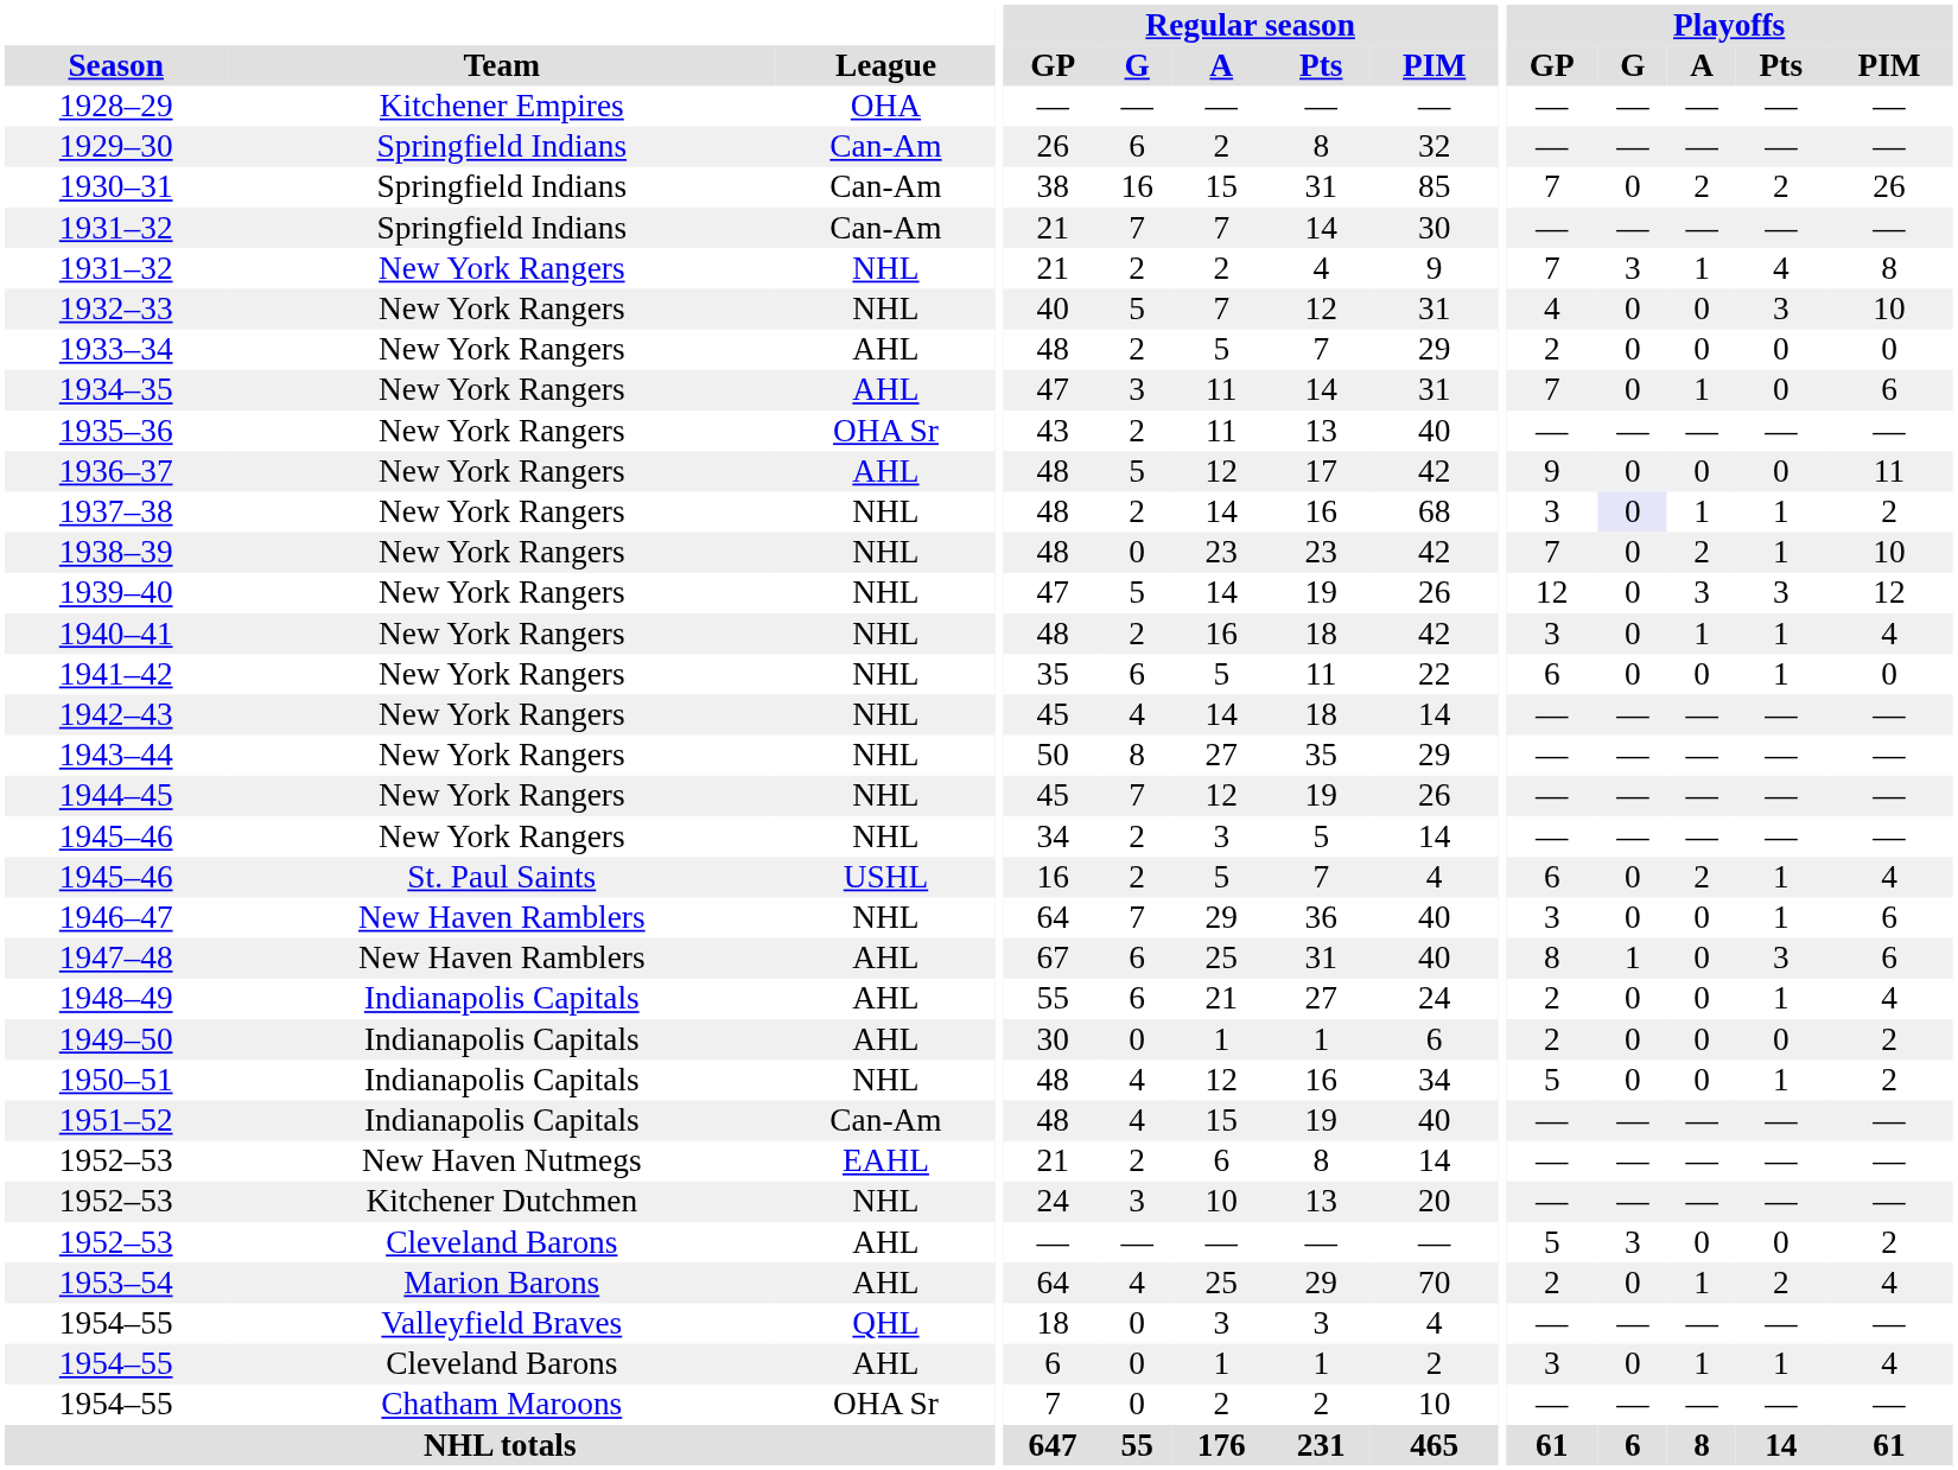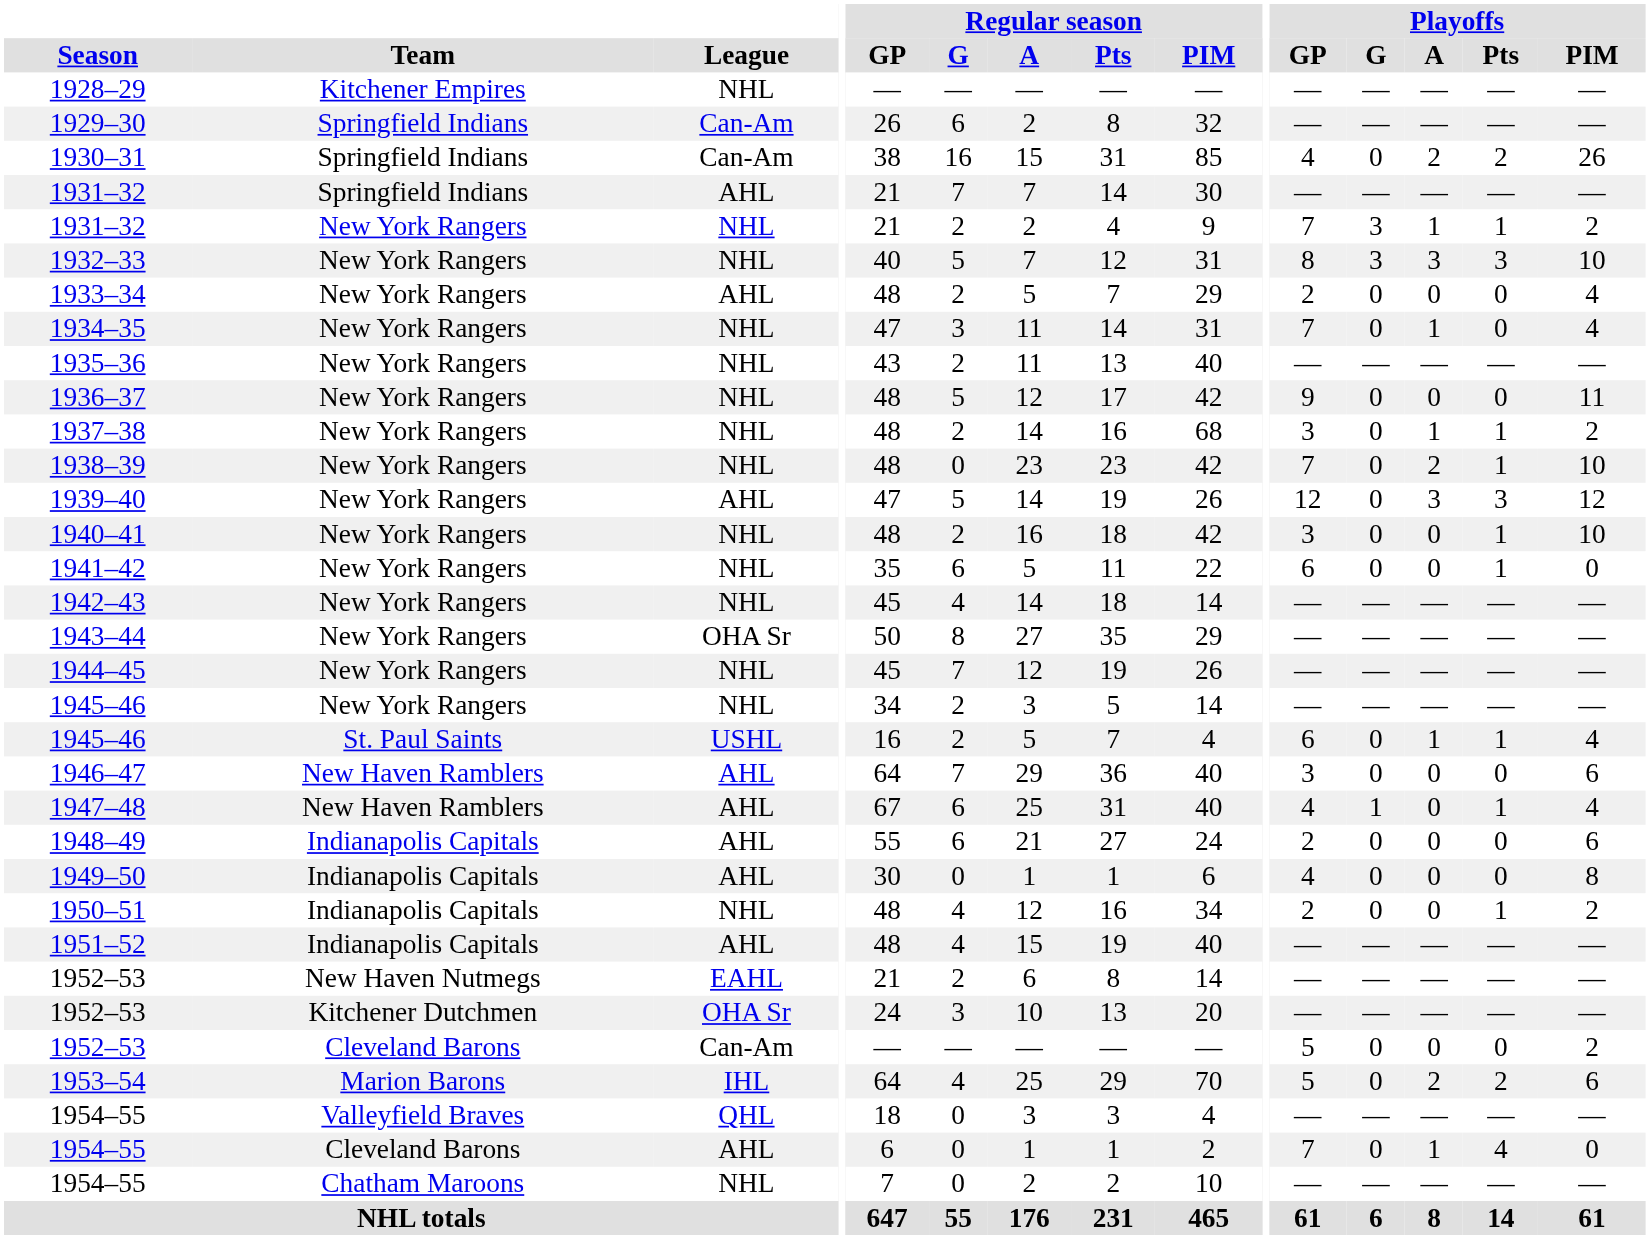 <table border="0" cellpadding="1" cellspacing="0" style="text-align:center; width:60em">
 <tr bgcolor="#e0e0e0">
 <th colspan="3" bgcolor="#ffffff"></th>
 <th rowspan="100" bgcolor="#ffffff"></th>
 <th colspan="5"><a href='#'>Regular season</a></th>
 <th rowspan="100" bgcolor="#ffffff"></th>
 <th colspan="5"><a href='#'>Playoffs</a></th>
 </tr>
 <tr bgcolor="#e0e0e0">
 <th><a href='#'>Season</a></th>
 <th>Team</th>
 <th>League</th>
 <th>GP</th>
 <th><a href='#'>G</a></th>
 <th><a href='#'>A</a></th>
 <th><a href='#'>Pts</a></th>
 <th><a href='#'>PIM</a></th>
 <th>GP</th>
 <th>G</th>
 <th>A</th>
 <th>Pts</th>
 <th>PIM</th>
 </tr>
 <tr>
 <td><a href='#'>1928–29</a></td>
 <td><a href='#'>Kitchener Empires</a></td>
-<td><a href='#'>OHA</a></td>
+<td>NHL</td>
 <td>—</td>
 <td>—</td>
 <td>—</td>
 <td>—</td>
 <td>—</td>
 <td>—</td>
 <td>—</td>
 <td>—</td>
 <td>—</td>
 <td>—</td>
 </tr>
 <tr bgcolor="#f0f0f0">
 <td><a href='#'>1929–30</a></td>
 <td><a href='#'>Springfield Indians</a></td>
 <td><a href='#'>Can-Am</a></td>
 <td>26</td>
 <td>6</td>
 <td>2</td>
 <td>8</td>
 <td>32</td>
 <td>—</td>
 <td>—</td>
 <td>—</td>
 <td>—</td>
 <td>—</td>
 </tr>
 <tr>
 <td><a href='#'>1930–31</a></td>
 <td>Springfield Indians</td>
 <td>Can-Am</td>
 <td>38</td>
 <td>16</td>
 <td>15</td>
 <td>31</td>
 <td>85</td>
-<td>7</td>
+<td>4</td>
 <td>0</td>
 <td>2</td>
 <td>2</td>
 <td>26</td>
 </tr>
 <tr bgcolor="#f0f0f0">
 <td><a href='#'>1931–32</a></td>
 <td>Springfield Indians</td>
-<td>Can-Am</td>
+<td>AHL</td>
 <td>21</td>
 <td>7</td>
 <td>7</td>
 <td>14</td>
 <td>30</td>
 <td>—</td>
 <td>—</td>
 <td>—</td>
 <td>—</td>
 <td>—</td>
 </tr>
 <tr>
 <td><a href='#'>1931–32</a></td>
 <td><a href='#'>New York Rangers</a></td>
 <td><a href='#'>NHL</a></td>
 <td>21</td>
 <td>2</td>
 <td>2</td>
 <td>4</td>
 <td>9</td>
 <td>7</td>
 <td>3</td>
 <td>1</td>
-<td>4</td>
-<td>8</td>
+<td>1</td>
+<td>2</td>
 </tr>
 <tr bgcolor="#f0f0f0">
 <td><a href='#'>1932–33</a></td>
 <td>New York Rangers</td>
 <td>NHL</td>
 <td>40</td>
 <td>5</td>
 <td>7</td>
 <td>12</td>
 <td>31</td>
-<td>4</td>
-<td>0</td>
-<td>0</td>
+<td>8</td>
+<td>3</td>
+<td>3</td>
 <td>3</td>
 <td>10</td>
 </tr>
 <tr>
 <td><a href='#'>1933–34</a></td>
 <td>New York Rangers</td>
 <td>AHL</td>
 <td>48</td>
 <td>2</td>
 <td>5</td>
 <td>7</td>
 <td>29</td>
 <td>2</td>
 <td>0</td>
 <td>0</td>
 <td>0</td>
-<td>0</td>
+<td>4</td>
 </tr>
 <tr bgcolor="#f0f0f0">
 <td><a href='#'>1934–35</a></td>
 <td>New York Rangers</td>
-<td><a href='#'>AHL</a></td>
+<td>NHL</td>
 <td>47</td>
 <td>3</td>
 <td>11</td>
 <td>14</td>
 <td>31</td>
 <td>7</td>
 <td>0</td>
 <td>1</td>
 <td>0</td>
-<td>6</td>
+<td>4</td>
 </tr>
 <tr>
 <td><a href='#'>1935–36</a></td>
 <td>New York Rangers</td>
-<td><a href='#'>OHA Sr</a></td>
+<td>NHL</td>
 <td>43</td>
 <td>2</td>
 <td>11</td>
 <td>13</td>
 <td>40</td>
 <td>—</td>
 <td>—</td>
 <td>—</td>
 <td>—</td>
 <td>—</td>
 </tr>
 <tr bgcolor="#f0f0f0">
 <td><a href='#'>1936–37</a></td>
 <td>New York Rangers</td>
-<td><a href='#'>AHL</a></td>
+<td>NHL</td>
 <td>48</td>
 <td>5</td>
 <td>12</td>
 <td>17</td>
 <td>42</td>
 <td>9</td>
 <td>0</td>
 <td>0</td>
 <td>0</td>
 <td>11</td>
 </tr>
 <tr>
 <td><a href='#'>1937–38</a></td>
 <td>New York Rangers</td>
 <td>NHL</td>
 <td>48</td>
 <td>2</td>
 <td>14</td>
 <td>16</td>
 <td>68</td>
 <td>3</td>
-<td style="background: lavender;">0</td>
+<td>0</td>
 <td>1</td>
 <td>1</td>
 <td>2</td>
 </tr>
 <tr bgcolor="#f0f0f0">
 <td><a href='#'>1938–39</a></td>
 <td>New York Rangers</td>
 <td>NHL</td>
 <td>48</td>
 <td>0</td>
 <td>23</td>
 <td>23</td>
 <td>42</td>
 <td>7</td>
 <td>0</td>
 <td>2</td>
 <td>1</td>
 <td>10</td>
 </tr>
 <tr>
 <td><a href='#'>1939–40</a></td>
 <td>New York Rangers</td>
-<td>NHL</td>
+<td>AHL</td>
 <td>47</td>
 <td>5</td>
 <td>14</td>
 <td>19</td>
 <td>26</td>
 <td>12</td>
 <td>0</td>
 <td>3</td>
 <td>3</td>
 <td>12</td>
 </tr>
 <tr bgcolor="#f0f0f0">
 <td><a href='#'>1940–41</a></td>
 <td>New York Rangers</td>
 <td>NHL</td>
 <td>48</td>
 <td>2</td>
 <td>16</td>
 <td>18</td>
 <td>42</td>
 <td>3</td>
 <td>0</td>
+<td>0</td>
 <td>1</td>
-<td>1</td>
-<td>4</td>
+<td>10</td>
 </tr>
 <tr>
 <td><a href='#'>1941–42</a></td>
 <td>New York Rangers</td>
 <td>NHL</td>
 <td>35</td>
 <td>6</td>
 <td>5</td>
 <td>11</td>
 <td>22</td>
 <td>6</td>
 <td>0</td>
 <td>0</td>
 <td>1</td>
 <td>0</td>
 </tr>
 <tr bgcolor="#f0f0f0">
 <td><a href='#'>1942–43</a></td>
 <td>New York Rangers</td>
 <td>NHL</td>
 <td>45</td>
 <td>4</td>
 <td>14</td>
 <td>18</td>
 <td>14</td>
 <td>—</td>
 <td>—</td>
 <td>—</td>
 <td>—</td>
 <td>—</td>
 </tr>
 <tr>
 <td><a href='#'>1943–44</a></td>
 <td>New York Rangers</td>
-<td>NHL</td>
+<td>OHA Sr</td>
 <td>50</td>
 <td>8</td>
 <td>27</td>
 <td>35</td>
 <td>29</td>
 <td>—</td>
 <td>—</td>
 <td>—</td>
 <td>—</td>
 <td>—</td>
 </tr>
 <tr bgcolor="#f0f0f0">
 <td><a href='#'>1944–45</a></td>
 <td>New York Rangers</td>
 <td>NHL</td>
 <td>45</td>
 <td>7</td>
 <td>12</td>
 <td>19</td>
 <td>26</td>
 <td>—</td>
 <td>—</td>
 <td>—</td>
 <td>—</td>
 <td>—</td>
 </tr>
 <tr>
 <td><a href='#'>1945–46</a></td>
 <td>New York Rangers</td>
 <td>NHL</td>
 <td>34</td>
 <td>2</td>
 <td>3</td>
 <td>5</td>
 <td>14</td>
 <td>—</td>
 <td>—</td>
 <td>—</td>
 <td>—</td>
 <td>—</td>
 </tr>
 <tr bgcolor="#f0f0f0">
 <td><a href='#'>1945–46</a></td>
 <td><a href='#'>St. Paul Saints</a></td>
 <td><a href='#'>USHL</a></td>
 <td>16</td>
 <td>2</td>
 <td>5</td>
 <td>7</td>
 <td>4</td>
 <td>6</td>
 <td>0</td>
-<td>2</td>
+<td>1</td>
 <td>1</td>
 <td>4</td>
 </tr>
 <tr>
 <td><a href='#'>1946–47</a></td>
 <td><a href='#'>New Haven Ramblers</a></td>
-<td>NHL</td>
+<td><a href='#'>AHL</a></td>
 <td>64</td>
 <td>7</td>
 <td>29</td>
 <td>36</td>
 <td>40</td>
 <td>3</td>
 <td>0</td>
 <td>0</td>
-<td>1</td>
+<td>0</td>
 <td>6</td>
 </tr>
 <tr bgcolor="#f0f0f0">
 <td><a href='#'>1947–48</a></td>
 <td>New Haven Ramblers</td>
 <td>AHL</td>
 <td>67</td>
 <td>6</td>
 <td>25</td>
 <td>31</td>
 <td>40</td>
-<td>8</td>
+<td>4</td>
 <td>1</td>
 <td>0</td>
-<td>3</td>
-<td>6</td>
+<td>1</td>
+<td>4</td>
 </tr>
 <tr>
 <td><a href='#'>1948–49</a></td>
 <td><a href='#'>Indianapolis Capitals</a></td>
 <td>AHL</td>
 <td>55</td>
 <td>6</td>
 <td>21</td>
 <td>27</td>
 <td>24</td>
 <td>2</td>
 <td>0</td>
 <td>0</td>
-<td>1</td>
-<td>4</td>
+<td>0</td>
+<td>6</td>
 </tr>
 <tr bgcolor="#f0f0f0">
 <td><a href='#'>1949–50</a></td>
 <td>Indianapolis Capitals</td>
 <td>AHL</td>
 <td>30</td>
 <td>0</td>
 <td>1</td>
 <td>1</td>
 <td>6</td>
-<td>2</td>
+<td>4</td>
 <td>0</td>
 <td>0</td>
 <td>0</td>
-<td>2</td>
+<td>8</td>
 </tr>
 <tr>
 <td><a href='#'>1950–51</a></td>
 <td>Indianapolis Capitals</td>
 <td>NHL</td>
 <td>48</td>
 <td>4</td>
 <td>12</td>
 <td>16</td>
 <td>34</td>
-<td>5</td>
+<td>2</td>
 <td>0</td>
 <td>0</td>
 <td>1</td>
 <td>2</td>
 </tr>
 <tr bgcolor="#f0f0f0">
 <td><a href='#'>1951–52</a></td>
 <td>Indianapolis Capitals</td>
-<td>Can-Am</td>
+<td>AHL</td>
 <td>48</td>
 <td>4</td>
 <td>15</td>
 <td>19</td>
 <td>40</td>
 <td>—</td>
 <td>—</td>
 <td>—</td>
 <td>—</td>
 <td>—</td>
 </tr>
 <tr>
 <td>1952–53</td>
 <td>New Haven Nutmegs</td>
 <td><a href='#'>EAHL</a></td>
 <td>21</td>
 <td>2</td>
 <td>6</td>
 <td>8</td>
 <td>14</td>
 <td>—</td>
 <td>—</td>
 <td>—</td>
 <td>—</td>
 <td>—</td>
 </tr>
 <tr bgcolor="#f0f0f0">
 <td>1952–53</td>
 <td>Kitchener Dutchmen</td>
-<td>NHL</td>
+<td><a href='#'>OHA Sr</a></td>
 <td>24</td>
 <td>3</td>
 <td>10</td>
 <td>13</td>
 <td>20</td>
 <td>—</td>
 <td>—</td>
 <td>—</td>
 <td>—</td>
 <td>—</td>
 </tr>
 <tr>
 <td><a href='#'>1952–53</a></td>
 <td><a href='#'>Cleveland Barons</a></td>
-<td>AHL</td>
+<td>Can-Am</td>
 <td>—</td>
 <td>—</td>
 <td>—</td>
 <td>—</td>
 <td>—</td>
 <td>5</td>
-<td>3</td>
+<td>0</td>
 <td>0</td>
 <td>0</td>
 <td>2</td>
 </tr>
 <tr bgcolor="#f0f0f0">
 <td><a href='#'>1953–54</a></td>
 <td><a href='#'>Marion Barons</a></td>
-<td>AHL</td>
+<td><a href='#'>IHL</a></td>
 <td>64</td>
 <td>4</td>
 <td>25</td>
 <td>29</td>
 <td>70</td>
+<td>5</td>
+<td>0</td>
 <td>2</td>
-<td>0</td>
-<td>1</td>
 <td>2</td>
-<td>4</td>
+<td>6</td>
 </tr>
 <tr>
 <td>1954–55</td>
 <td><a href='#'>Valleyfield Braves</a></td>
 <td><a href='#'>QHL</a></td>
 <td>18</td>
 <td>0</td>
 <td>3</td>
 <td>3</td>
 <td>4</td>
 <td>—</td>
 <td>—</td>
 <td>—</td>
 <td>—</td>
 <td>—</td>
 </tr>
 <tr bgcolor="#f0f0f0">
 <td><a href='#'>1954–55</a></td>
 <td>Cleveland Barons</td>
 <td>AHL</td>
 <td>6</td>
 <td>0</td>
 <td>1</td>
 <td>1</td>
 <td>2</td>
-<td>3</td>
+<td>7</td>
 <td>0</td>
 <td>1</td>
-<td>1</td>
 <td>4</td>
+<td>0</td>
 </tr>
 <tr>
 <td>1954–55</td>
 <td><a href='#'>Chatham Maroons</a></td>
-<td>OHA Sr</td>
+<td>NHL</td>
 <td>7</td>
 <td>0</td>
 <td>2</td>
 <td>2</td>
 <td>10</td>
 <td>—</td>
 <td>—</td>
 <td>—</td>
 <td>—</td>
 <td>—</td>
 </tr>
 <tr bgcolor="#e0e0e0">
 <th colspan="3">NHL totals</th>
 <th>647</th>
 <th>55</th>
 <th>176</th>
 <th>231</th>
 <th>465</th>
 <th>61</th>
 <th>6</th>
 <th>8</th>
 <th>14</th>
 <th>61</th>
 </tr>
 </table>
